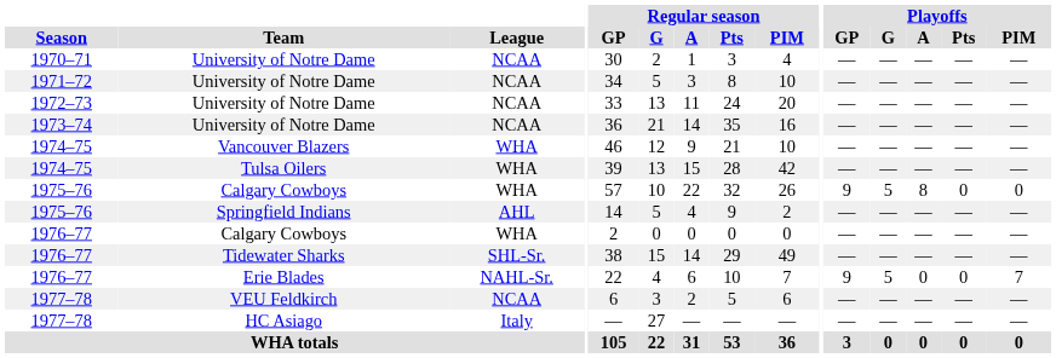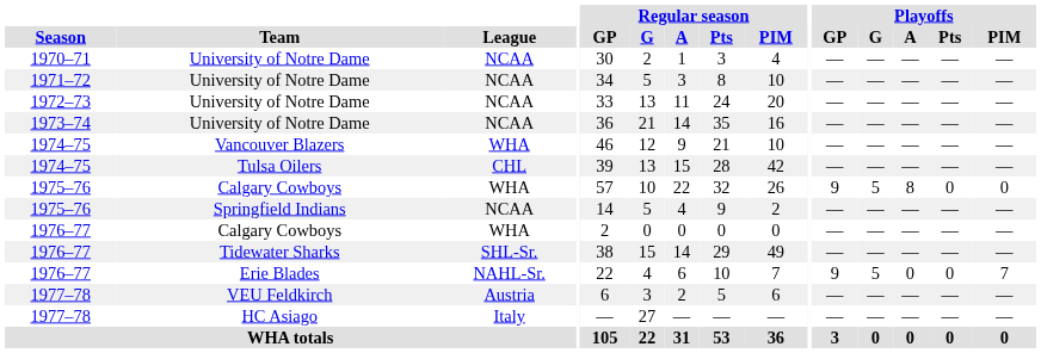 <table border="0" cellpadding="1" cellspacing="0" style="text-align:center; width:60em">
 <tr bgcolor="#e0e0e0">
 <th colspan="3" bgcolor="#ffffff"></th>
 <th rowspan="99" bgcolor="#ffffff"></th>
 <th colspan="5"><a href='#'>Regular season</a></th>
 <th rowspan="99" bgcolor="#ffffff"></th>
 <th colspan="5"><a href='#'>Playoffs</a></th>
 </tr>
 <tr bgcolor="#e0e0e0">
 <th><a href='#'>Season</a></th>
 <th>Team</th>
 <th>League</th>
 <th>GP</th>
 <th><a href='#'>G</a></th>
 <th><a href='#'>A</a></th>
 <th><a href='#'>Pts</a></th>
 <th><a href='#'>PIM</a></th>
 <th>GP</th>
 <th>G</th>
 <th>A</th>
 <th>Pts</th>
 <th>PIM</th>
 </tr>
 <tr>
 <td><a href='#'>1970–71</a></td>
 <td><a href='#'>University of Notre Dame</a></td>
 <td><a href='#'>NCAA</a></td>
 <td>30</td>
 <td>2</td>
 <td>1</td>
 <td>3</td>
 <td>4</td>
 <td>—</td>
 <td>—</td>
 <td>—</td>
 <td>—</td>
 <td>—</td>
 </tr>
 <tr bgcolor="#f0f0f0">
 <td><a href='#'>1971–72</a></td>
 <td>University of Notre Dame</td>
 <td>NCAA</td>
 <td>34</td>
 <td>5</td>
 <td>3</td>
 <td>8</td>
 <td>10</td>
 <td>—</td>
 <td>—</td>
 <td>—</td>
 <td>—</td>
 <td>—</td>
 </tr>
 <tr>
 <td><a href='#'>1972–73</a></td>
 <td>University of Notre Dame</td>
 <td>NCAA</td>
 <td>33</td>
 <td>13</td>
 <td>11</td>
 <td>24</td>
 <td>20</td>
 <td>—</td>
 <td>—</td>
 <td>—</td>
 <td>—</td>
 <td>—</td>
 </tr>
 <tr bgcolor="#f0f0f0">
 <td><a href='#'>1973–74</a></td>
 <td>University of Notre Dame</td>
 <td>NCAA</td>
 <td>36</td>
 <td>21</td>
 <td>14</td>
 <td>35</td>
 <td>16</td>
 <td>—</td>
 <td>—</td>
 <td>—</td>
 <td>—</td>
 <td>—</td>
 </tr>
 <tr>
 <td><a href='#'>1974–75</a></td>
 <td><a href='#'>Vancouver Blazers</a></td>
 <td><a href='#'>WHA</a></td>
 <td>46</td>
 <td>12</td>
 <td>9</td>
 <td>21</td>
 <td>10</td>
 <td>—</td>
 <td>—</td>
 <td>—</td>
 <td>—</td>
 <td>—</td>
 </tr>
 <tr bgcolor="#f0f0f0">
 <td><a href='#'>1974–75</a></td>
 <td><a href='#'>Tulsa Oilers</a></td>
-<td>WHA</td>
+<td><a href='#'>CHL</a></td>
 <td>39</td>
 <td>13</td>
 <td>15</td>
 <td>28</td>
 <td>42</td>
 <td>—</td>
 <td>—</td>
 <td>—</td>
 <td>—</td>
 <td>—</td>
 </tr>
 <tr>
 <td><a href='#'>1975–76</a></td>
 <td><a href='#'>Calgary Cowboys</a></td>
 <td>WHA</td>
 <td>57</td>
 <td>10</td>
 <td>22</td>
 <td>32</td>
 <td>26</td>
 <td>9</td>
 <td>5</td>
 <td>8</td>
 <td>0</td>
 <td>0</td>
 </tr>
 <tr bgcolor="#f0f0f0">
 <td><a href='#'>1975–76</a></td>
 <td><a href='#'>Springfield Indians</a></td>
-<td><a href='#'>AHL</a></td>
+<td>NCAA</td>
 <td>14</td>
 <td>5</td>
 <td>4</td>
 <td>9</td>
 <td>2</td>
 <td>—</td>
 <td>—</td>
 <td>—</td>
 <td>—</td>
 <td>—</td>
 </tr>
 <tr>
 <td><a href='#'>1976–77</a></td>
 <td>Calgary Cowboys</td>
 <td>WHA</td>
 <td>2</td>
 <td>0</td>
 <td>0</td>
 <td>0</td>
 <td>0</td>
 <td>—</td>
 <td>—</td>
 <td>—</td>
 <td>—</td>
 <td>—</td>
 </tr>
 <tr bgcolor="#f0f0f0">
 <td><a href='#'>1976–77</a></td>
 <td><a href='#'>Tidewater Sharks</a></td>
 <td><a href='#'>SHL-Sr.</a></td>
 <td>38</td>
 <td>15</td>
 <td>14</td>
 <td>29</td>
 <td>49</td>
 <td>—</td>
 <td>—</td>
 <td>—</td>
 <td>—</td>
 <td>—</td>
 </tr>
 <tr>
 <td><a href='#'>1976–77</a></td>
 <td><a href='#'>Erie Blades</a></td>
 <td><a href='#'>NAHL-Sr.</a></td>
 <td>22</td>
 <td>4</td>
 <td>6</td>
 <td>10</td>
 <td>7</td>
 <td>9</td>
 <td>5</td>
 <td>0</td>
 <td>0</td>
 <td>7</td>
 </tr>
 <tr bgcolor="#f0f0f0">
 <td><a href='#'>1977–78</a></td>
 <td><a href='#'>VEU Feldkirch</a></td>
-<td><a href='#'>NCAA</a></td>
+<td><a href='#'>Austria</a></td>
 <td>6</td>
 <td>3</td>
 <td>2</td>
 <td>5</td>
 <td>6</td>
 <td>—</td>
 <td>—</td>
 <td>—</td>
 <td>—</td>
 <td>—</td>
 </tr>
 <tr>
 <td><a href='#'>1977–78</a></td>
 <td><a href='#'>HC Asiago</a></td>
 <td><a href='#'>Italy</a></td>
 <td>—</td>
 <td>27</td>
 <td>—</td>
 <td>—</td>
 <td>—</td>
 <td>—</td>
 <td>—</td>
 <td>—</td>
 <td>—</td>
 <td>—</td>
 </tr>
 <tr>
 </tr>
 <tr ALIGN="center" bgcolor="#e0e0e0">
 <th colspan="3">WHA totals</th>
 <th ALIGN="center">105</th>
 <th ALIGN="center">22</th>
 <th ALIGN="center">31</th>
 <th ALIGN="center">53</th>
 <th ALIGN="center">36</th>
 <th ALIGN="center">3</th>
 <th ALIGN="center">0</th>
 <th ALIGN="center">0</th>
 <th ALIGN="center">0</th>
 <th ALIGN="center">0</th>
 </tr>
 </table>
